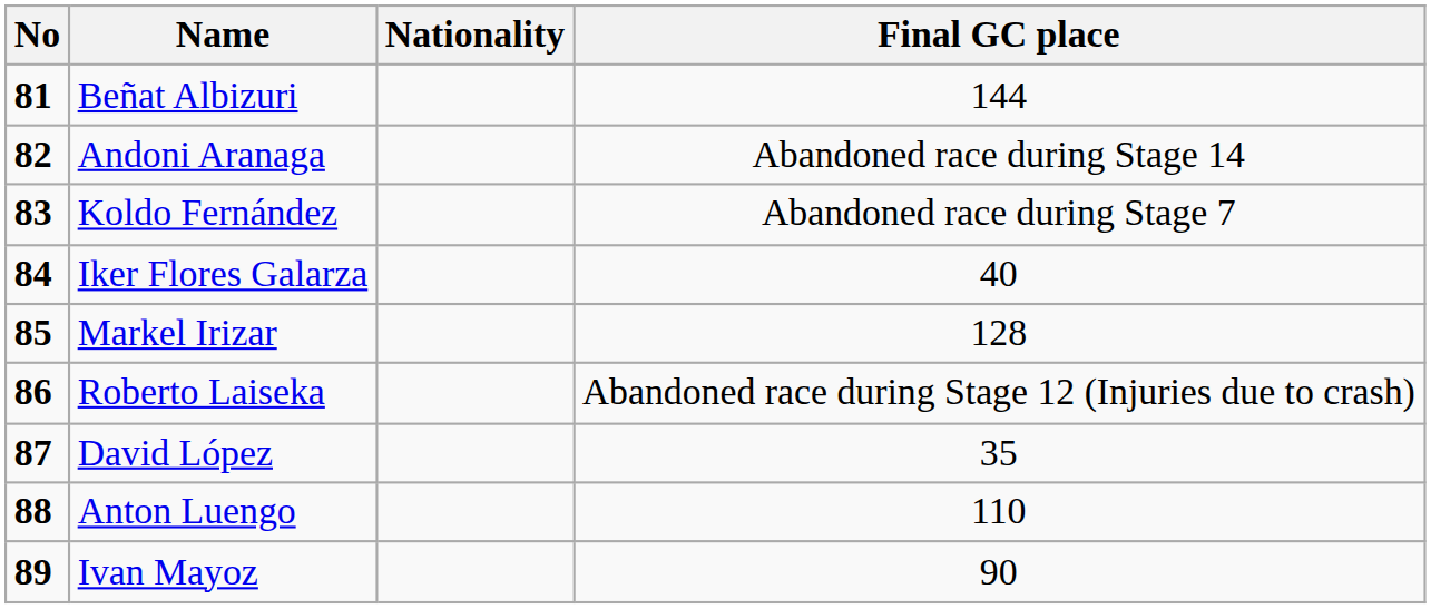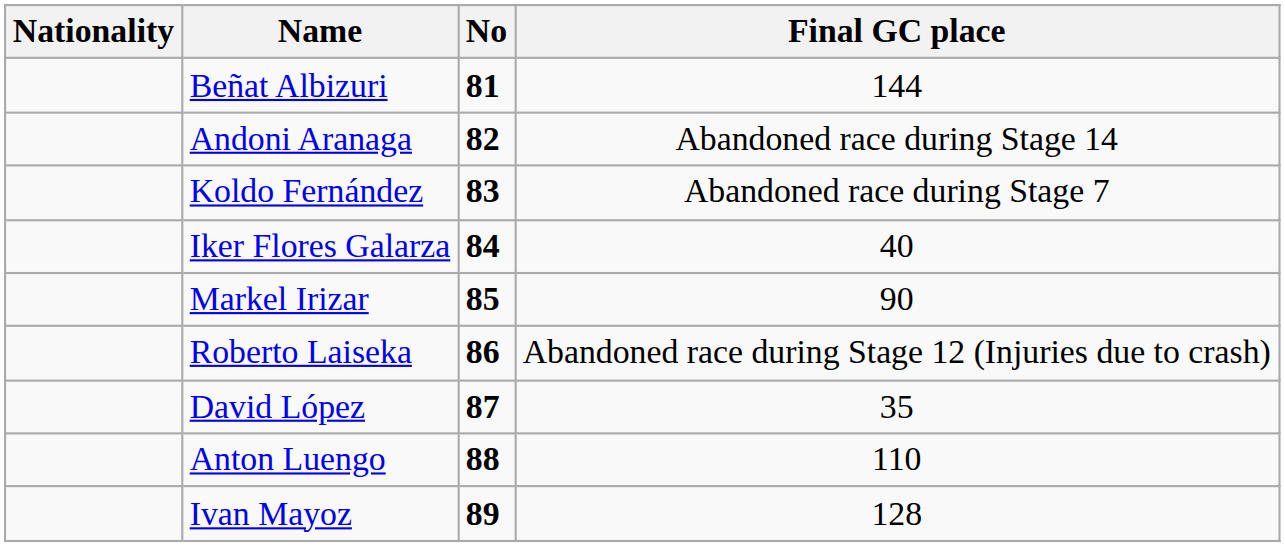 <table class="wikitable">
 <tr>
+<th>Nationality</th>
+<th>Name</th>
 <th>No</th>
-<th>Name</th>
-<th>Nationality</th>
 <th>Final GC place</th>
 </tr>
 <tr --->
+<td></td>
+<td><a href='#'>Beñat Albizuri</a></td>
 <td><strong>81</strong></td>
-<td><a href='#'>Beñat Albizuri</a></td>
-<td></td>
 <td align="center">144</td>
 </tr>
 <tr --->
+<td></td>
+<td><a href='#'>Andoni Aranaga</a></td>
 <td><strong>82</strong></td>
-<td><a href='#'>Andoni Aranaga</a></td>
-<td></td>
 <td align="center">Abandoned race during Stage 14</td>
 </tr>
 <tr --->
+<td></td>
+<td><a href='#'>Koldo Fernández</a></td>
 <td><strong>83</strong></td>
-<td><a href='#'>Koldo Fernández</a></td>
-<td></td>
 <td align="center">Abandoned race during Stage 7</td>
 </tr>
 <tr --->
+<td></td>
+<td><a href='#'>Iker Flores Galarza</a></td>
 <td><strong>84</strong></td>
-<td><a href='#'>Iker Flores Galarza</a></td>
-<td></td>
 <td align="center">40</td>
 </tr>
 <tr --->
+<td></td>
+<td><a href='#'>Markel Irizar</a></td>
 <td><strong>85</strong></td>
-<td><a href='#'>Markel Irizar</a></td>
-<td></td>
-<td align="center">128</td>
+<td align="center">90</td>
 </tr>
 <tr --->
+<td></td>
+<td><a href='#'>Roberto Laiseka</a></td>
 <td><strong>86</strong></td>
-<td><a href='#'>Roberto Laiseka</a></td>
-<td></td>
 <td align="center">Abandoned race during Stage 12 (Injuries due to crash)</td>
 </tr>
 <tr --->
+<td></td>
+<td><a href='#'>David López</a></td>
 <td><strong>87</strong></td>
-<td><a href='#'>David López</a></td>
-<td></td>
 <td align="center">35</td>
 </tr>
 <tr --->
+<td></td>
+<td><a href='#'>Anton Luengo</a></td>
 <td><strong>88</strong></td>
-<td><a href='#'>Anton Luengo</a></td>
-<td></td>
 <td align="center">110</td>
 </tr>
 <tr --->
+<td></td>
+<td><a href='#'>Ivan Mayoz</a></td>
 <td><strong>89</strong></td>
-<td><a href='#'>Ivan Mayoz</a></td>
-<td></td>
-<td align="center">90</td>
+<td align="center">128</td>
 </tr>
 </table>
